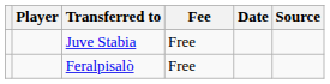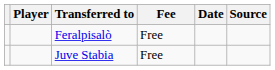 <table class="wikitable plainrowheaders sortable">
 <tr>
 <th></th>
 <th scope="col">Player</th>
 <th>Transferred to</th>
 <th style="width: 65px;">Fee</th>
 <th scope="col">Date</th>
 <th scope="col">Source</th>
 </tr>
 <tr>
 <td align="center"></td>
 <td></td>
-<td> <a href='#'>Juve Stabia</a></td>
+<td> <a href='#'>Feralpisalò</a></td>
 <td>Free</td>
 <td></td>
 <td></td>
 </tr>
 <tr>
 <td align="center"></td>
 <td></td>
-<td> <a href='#'>Feralpisalò</a></td>
+<td> <a href='#'>Juve Stabia</a></td>
 <td>Free</td>
 <td></td>
 <td></td>
 </tr>
 </table>
